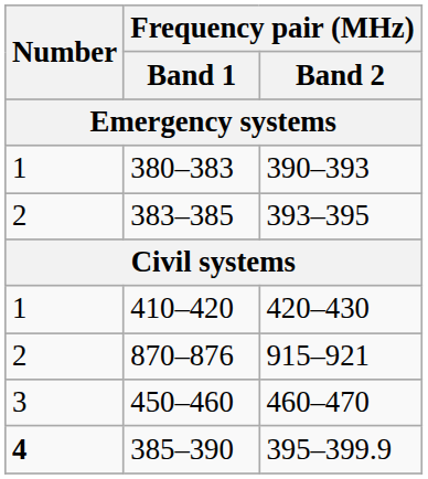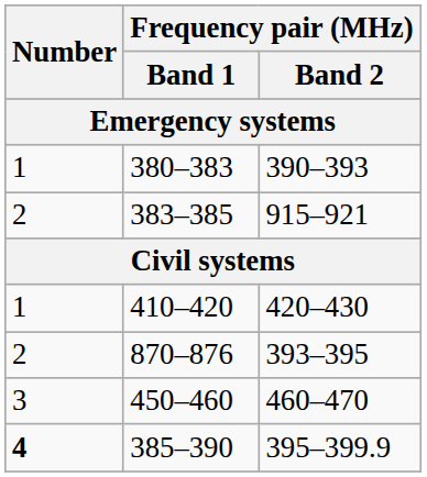 <table class="wikitable">
 <tr>
 <th rowspan="2">Number</th>
 <th colspan="2">Frequency pair (MHz)</th>
 </tr>
 <tr>
 <th>Band 1</th>
 <th>Band 2</th>
 </tr>
 <tr>
 <th colspan="3">Emergency systems</th>
 </tr>
 <tr>
 <td>1</td>
 <td>380–383</td>
 <td>390–393</td>
 </tr>
 <tr>
 <td>2</td>
 <td>383–385</td>
-<td>393–395</td>
+<td>915–921</td>
 </tr>
 <tr>
 <th colspan="3">Civil systems</th>
 </tr>
 <tr>
 <td>1</td>
 <td>410–420</td>
 <td>420–430</td>
 </tr>
 <tr>
 <td>2</td>
 <td>870–876</td>
-<td>915–921</td>
+<td>393–395</td>
 </tr>
 <tr>
 <td>3</td>
 <td>450–460</td>
 <td>460–470</td>
 </tr>
 <tr>
 <td><strong>4</strong></td>
 <td>385–390</td>
 <td>395–399.9</td>
 </tr>
 </table>
